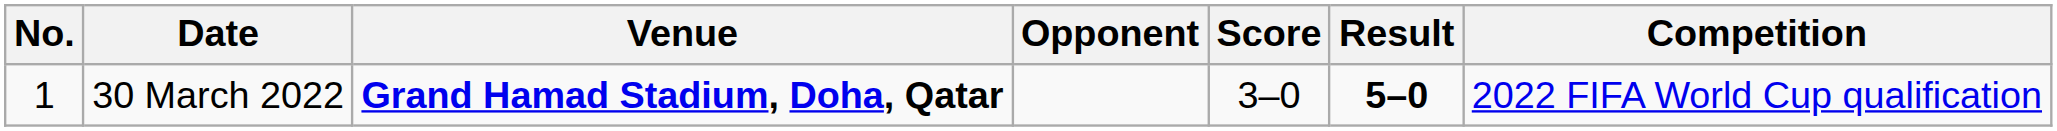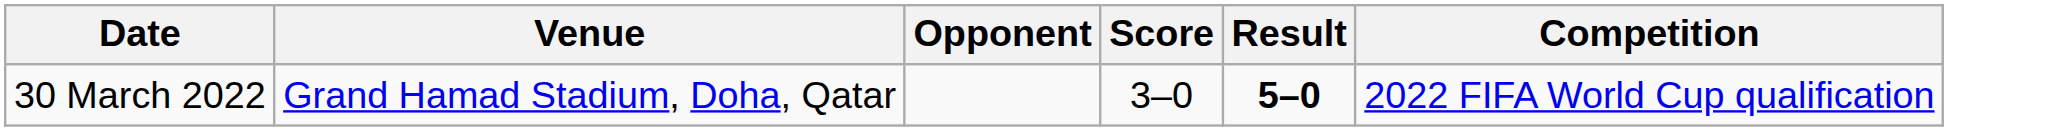 <table class="wikitable sortable">
 <tr>
-<th scope="col">No.</th>
 <th scope="col">Date</th>
 <th scope="col">Venue</th>
 <th scope="col">Opponent</th>
 <th scope="col">Score</th>
 <th scope="col">Result</th>
 <th scope="col">Competition</th>
 </tr>
 <tr>
-<td style="text-align:center">1</td>
 <td>30 March 2022</td>
-<td><strong><a href='#'>Grand Hamad Stadium</a>, <a href='#'>Doha</a>, Qatar</strong></td>
+<td><a href='#'>Grand Hamad Stadium</a>, <a href='#'>Doha</a>, Qatar</td>
 <td></td>
 <td style="text-align:center">3–0</td>
 <td style="text-align:center"><strong>5–0</strong></td>
 <td><a href='#'>2022 FIFA World Cup qualification</a></td>
 </tr>
 </table>
